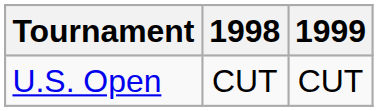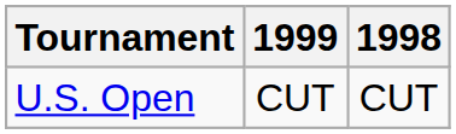 <table class="wikitable" style="font-size:95%;text-align:center;">
 <tr>
 <th>Tournament</th>
+<th>1999</th>
 <th>1998</th>
-<th>1999</th>
 </tr>
 <tr>
 <td align=left><a href='#'>U.S. Open</a></td>
 <td>CUT</td>
 <td>CUT</td>
 </tr>
 </table>
